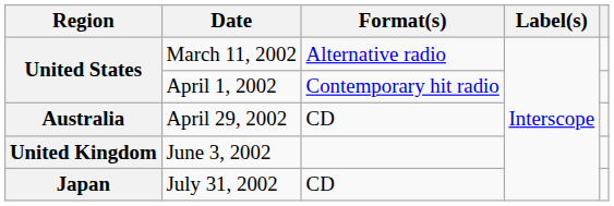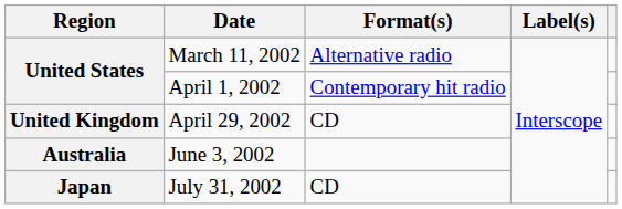 <table class="wikitable plainrowheaders">
 <tr>
 <th scope="col">Region</th>
 <th scope="col">Date</th>
 <th scope="col">Format(s)</th>
 <th scope="col">Label(s)</th>
 <th scope="col"></th>
 </tr>
 <tr>
 <th scope="row" rowspan="2">United States</th>
 <td>March 11, 2002</td>
 <td><a href='#'>Alternative radio</a></td>
 <td rowspan="5"><a href='#'>Interscope</a></td>
 <td></td>
 </tr>
 <tr>
 <td>April 1, 2002</td>
 <td><a href='#'>Contemporary hit radio</a></td>
 <td></td>
 </tr>
 <tr>
-<th scope="row">Australia</th>
+<th scope="row">United Kingdom</th>
 <td>April 29, 2002</td>
 <td>CD</td>
 <td></td>
 </tr>
 <tr>
-<th scope="row">United Kingdom</th>
+<th scope="row">Australia</th>
 <td>June 3, 2002</td>
 <td></td>
 <td></td>
 </tr>
 <tr>
 <th scope="row">Japan</th>
 <td>July 31, 2002</td>
 <td>CD</td>
 <td></td>
 </tr>
 </table>
